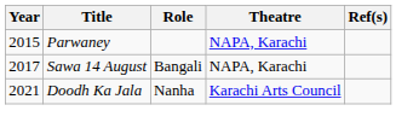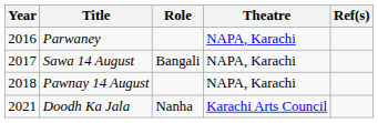 <table class="wikitable">
 <tr>
 <th>Year</th>
 <th>Title</th>
 <th>Role</th>
 <th>Theatre</th>
 <th>Ref(s)</th>
 </tr>
 <tr>
-<td>2015</td>
+<td>2016</td>
 <td><em>Parwaney</em></td>
 <td></td>
 <td><a href='#'>NAPA, Karachi</a></td>
 <td></td>
 </tr>
 <tr>
 <td>2017</td>
 <td><em>Sawa 14 August</em></td>
 <td>Bangali</td>
 <td>NAPA, Karachi</td>
 <td></td>
 </tr>
 <tr>
+<td>2018</td>
+<td><em>Pawnay 14 August</em></td>
+<td></td>
+<td>NAPA, Karachi</td>
+<td></td>
+</tr>
+<tr>
 <td>2021</td>
 <td><em>Doodh Ka Jala</em></td>
 <td>Nanha</td>
 <td><a href='#'>Karachi Arts Council</a></td>
 <td></td>
 </tr>
 </table>
